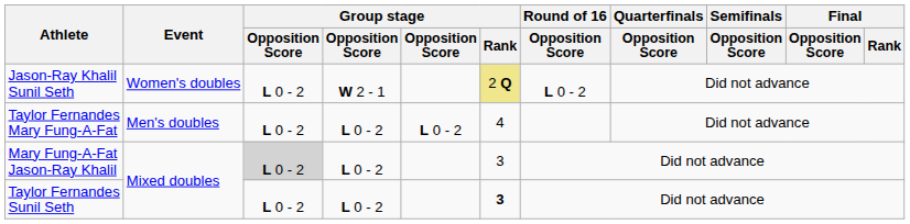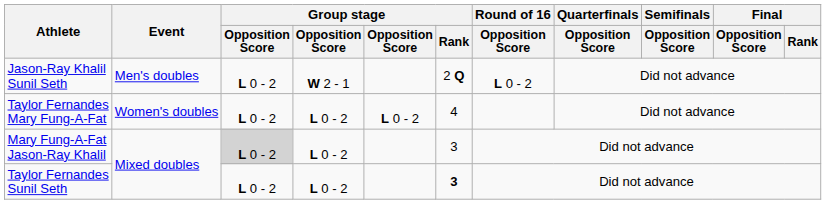 <table class=wikitable style="font-size:90%">
 <tr>
 <th rowspan=2>Athlete</th>
 <th rowspan=2>Event</th>
 <th colspan=4>Group stage</th>
 <th>Round of 16</th>
 <th>Quarterfinals</th>
 <th>Semifinals</th>
 <th colspan=2>Final</th>
 </tr>
 <tr style="font-size:95%">
 <th>Opposition<br>Score</th>
 <th>Opposition<br>Score</th>
 <th>Opposition<br>Score</th>
 <th>Rank</th>
 <th>Opposition<br>Score</th>
 <th>Opposition<br>Score</th>
 <th>Opposition<br>Score</th>
 <th>Opposition<br>Score</th>
 <th>Rank</th>
 </tr>
 <tr align=center>
 <td align=left><a href='#'>Jason-Ray Khalil</a><br><a href='#'>Sunil Seth</a></td>
-<td align=left><a href='#'>Women's doubles</a></td>
+<td align=left><a href='#'>Men's doubles</a></td>
 <td><br><strong>L</strong> 0 - 2</td>
 <td><br><strong>W</strong> 2 - 1</td>
 <td></td>
-<td style="background: khaki;">2 <strong>Q</strong></td>
+<td>2 <strong>Q</strong></td>
 <td><br><strong>L</strong> 0 - 2</td>
 <td colspan=4>Did not advance</td>
 </tr>
 <tr align=center>
 <td align=left><a href='#'>Taylor Fernandes</a><br><a href='#'>Mary Fung-A-Fat</a></td>
-<td align=left><a href='#'>Men's doubles</a></td>
+<td align=left><a href='#'>Women's doubles</a></td>
 <td><br><strong>L</strong> 0 - 2</td>
 <td><br><strong>L</strong> 0 - 2</td>
 <td><br><strong>L</strong> 0 - 2</td>
 <td>4</td>
 <td></td>
 <td colspan=4>Did not advance</td>
 </tr>
 <tr align=center>
 <td align=left><a href='#'>Mary Fung-A-Fat</a><br><a href='#'>Jason-Ray Khalil</a></td>
 <td align=left rowspan=2><a href='#'>Mixed doubles</a></td>
 <td style="background: lightgrey;"><br><strong>L</strong> 0 - 2</td>
 <td><br><strong>L</strong> 0 - 2</td>
 <td></td>
 <td>3</td>
 <td colspan=5>Did not advance</td>
 </tr>
 <tr align=center>
 <td align=left><a href='#'>Taylor Fernandes</a><br><a href='#'>Sunil Seth</a></td>
 <td><br><strong>L</strong> 0 - 2</td>
 <td><br><strong>L</strong> 0 - 2</td>
 <td></td>
 <td><strong>3</strong></td>
 <td colspan=5>Did not advance</td>
 </tr>
 </table>
